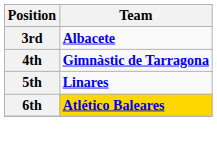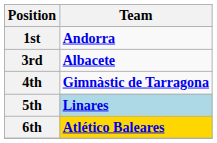 <table class="wikitable">
 <tr>
 <th>Position</th>
 <th>Team</th>
+</tr>
+<tr>
+<th>1st</th>
+<td><strong><a href='#'>Andorra</a></strong></td>
 </tr>
 <tr>
 <th>3rd</th>
 <td><strong><a href='#'>Albacete</a></strong></td>
 </tr>
 <tr>
 <th>4th</th>
 <td><strong><a href='#'>Gimnàstic de Tarragona</a></strong></td>
 </tr>
 <tr>
 <th>5th</th>
-<td><strong><a href='#'>Linares</a></strong></td>
+<td style="background: lightblue;"><strong><a href='#'>Linares</a></strong></td>
 </tr>
 <tr>
 <th>6th</th>
 <td style="background: gold;"><strong><a href='#'>Atlético Baleares</a></strong></td>
 </tr>
 <tr>
 </tr>
 </table>
